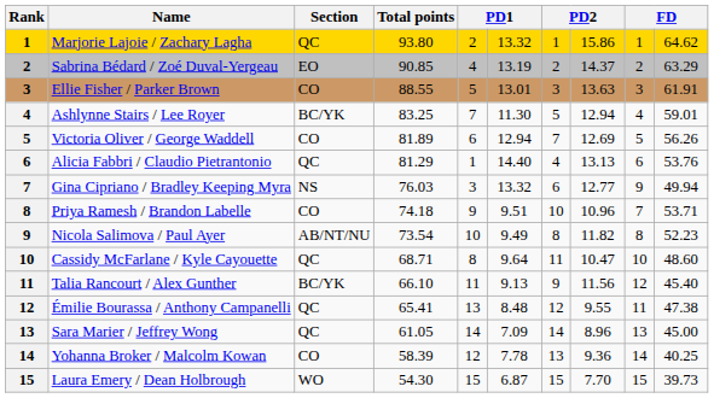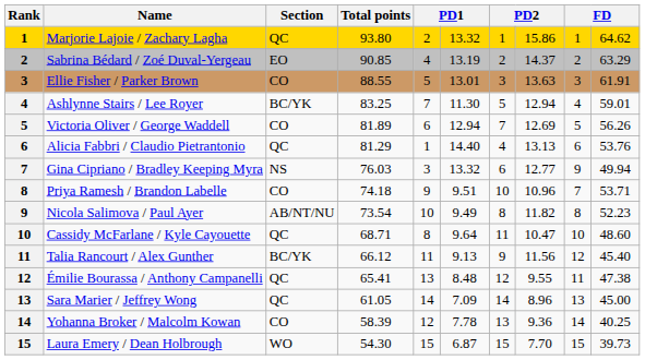 <table class="wikitable sortable">
 <tr>
 <th>Rank</th>
 <th>Name</th>
 <th>Section</th>
 <th>Total points</th>
 <th colspan="2" width="80px"><a href='#'>PD</a>1</th>
 <th colspan="2" width="80px"><a href='#'>PD</a>2</th>
 <th colspan="2" width="80px"><a href='#'>FD</a></th>
 </tr>
 <tr bgcolor="gold">
 <td align="center"><strong>1</strong></td>
 <td><a href='#'>Marjorie Lajoie</a> / <a href='#'>Zachary Lagha</a></td>
 <td>QC</td>
 <td align="center">93.80</td>
 <td align="center">2</td>
 <td align="center">13.32</td>
 <td align="center">1</td>
 <td align="center">15.86</td>
 <td align="center">1</td>
 <td align="center">64.62</td>
 </tr>
 <tr bgcolor="silver">
 <td align="center"><strong>2</strong></td>
 <td><a href='#'>Sabrina Bédard</a> / <a href='#'>Zoé Duval-Yergeau</a></td>
 <td>EO</td>
 <td align="center">90.85</td>
 <td align="center">4</td>
 <td align="center">13.19</td>
 <td align="center">2</td>
 <td align="center">14.37</td>
 <td align="center">2</td>
 <td align="center">63.29</td>
 </tr>
 <tr bgcolor="cc9966">
 <td align="center"><strong>3</strong></td>
 <td><a href='#'>Ellie Fisher</a> / <a href='#'>Parker Brown</a></td>
 <td>CO</td>
 <td align="center">88.55</td>
 <td align="center">5</td>
 <td align="center">13.01</td>
 <td align="center">3</td>
 <td align="center">13.63</td>
 <td align="center">3</td>
 <td align="center">61.91</td>
 </tr>
 <tr>
 <th>4</th>
 <td><a href='#'>Ashlynne Stairs</a> / <a href='#'>Lee Royer</a></td>
 <td>BC/YK</td>
 <td align="center">83.25</td>
 <td align="center">7</td>
 <td align="center">11.30</td>
 <td align="center">5</td>
 <td align="center">12.94</td>
 <td align="center">4</td>
 <td align="center">59.01</td>
 </tr>
 <tr>
 <th>5</th>
 <td><a href='#'>Victoria Oliver</a> / <a href='#'>George Waddell</a></td>
 <td>CO</td>
 <td align="center">81.89</td>
 <td align="center">6</td>
 <td align="center">12.94</td>
 <td align="center">7</td>
 <td align="center">12.69</td>
 <td align="center">5</td>
 <td align="center">56.26</td>
 </tr>
 <tr>
 <th>6</th>
 <td><a href='#'>Alicia Fabbri</a> / <a href='#'>Claudio Pietrantonio</a></td>
 <td>QC</td>
 <td align="center">81.29</td>
 <td align="center">1</td>
 <td align="center">14.40</td>
 <td align="center">4</td>
 <td align="center">13.13</td>
 <td align="center">6</td>
 <td align="center">53.76</td>
 </tr>
 <tr>
 <th>7</th>
 <td><a href='#'>Gina Cipriano</a> / <a href='#'>Bradley Keeping Myra</a></td>
 <td>NS</td>
 <td align="center">76.03</td>
 <td align="center">3</td>
 <td align="center">13.32</td>
 <td align="center">6</td>
 <td align="center">12.77</td>
 <td align="center">9</td>
 <td align="center">49.94</td>
 </tr>
 <tr>
 <th>8</th>
 <td><a href='#'>Priya Ramesh</a> / <a href='#'>Brandon Labelle</a></td>
 <td>CO</td>
 <td align="center">74.18</td>
 <td align="center">9</td>
 <td align="center">9.51</td>
 <td align="center">10</td>
 <td align="center">10.96</td>
 <td align="center">7</td>
 <td align="center">53.71</td>
 </tr>
 <tr>
 <th>9</th>
 <td><a href='#'>Nicola Salimova</a> / <a href='#'>Paul Ayer</a></td>
 <td>AB/NT/NU</td>
 <td align="center">73.54</td>
 <td align="center">10</td>
 <td align="center">9.49</td>
 <td align="center">8</td>
 <td align="center">11.82</td>
 <td align="center">8</td>
 <td align="center">52.23</td>
 </tr>
 <tr>
 <th>10</th>
 <td><a href='#'>Cassidy McFarlane</a> / <a href='#'>Kyle Cayouette</a></td>
 <td>QC</td>
 <td align="center">68.71</td>
 <td align="center">8</td>
 <td align="center">9.64</td>
 <td align="center">11</td>
 <td align="center">10.47</td>
 <td align="center">10</td>
 <td align="center">48.60</td>
 </tr>
 <tr>
 <th>11</th>
 <td><a href='#'>Talia Rancourt</a> / <a href='#'>Alex Gunther</a></td>
 <td>BC/YK</td>
-<td align="center">66.10</td>
+<td align="center">66.12</td>
 <td align="center">11</td>
 <td align="center">9.13</td>
 <td align="center">9</td>
 <td align="center">11.56</td>
 <td align="center">12</td>
 <td align="center">45.40</td>
 </tr>
 <tr>
 <th>12</th>
 <td><a href='#'>Émilie Bourassa</a> / <a href='#'>Anthony Campanelli</a></td>
 <td>QC</td>
 <td align="center">65.41</td>
 <td align="center">13</td>
 <td align="center">8.48</td>
 <td align="center">12</td>
 <td align="center">9.55</td>
 <td align="center">11</td>
 <td align="center">47.38</td>
 </tr>
 <tr>
 <th>13</th>
 <td><a href='#'>Sara Marier</a> / <a href='#'>Jeffrey Wong</a></td>
 <td>QC</td>
 <td align="center">61.05</td>
 <td align="center">14</td>
 <td align="center">7.09</td>
 <td align="center">14</td>
 <td align="center">8.96</td>
 <td align="center">13</td>
 <td align="center">45.00</td>
 </tr>
 <tr>
 <th>14</th>
 <td><a href='#'>Yohanna Broker</a> / <a href='#'>Malcolm Kowan</a></td>
 <td>CO</td>
 <td align="center">58.39</td>
 <td align="center">12</td>
 <td align="center">7.78</td>
 <td align="center">13</td>
 <td align="center">9.36</td>
 <td align="center">14</td>
 <td align="center">40.25</td>
 </tr>
 <tr>
 <th>15</th>
 <td><a href='#'>Laura Emery</a> / <a href='#'>Dean Holbrough</a></td>
 <td>WO</td>
 <td align="center">54.30</td>
 <td align="center">15</td>
 <td align="center">6.87</td>
 <td align="center">15</td>
 <td align="center">7.70</td>
 <td align="center">15</td>
 <td align="center">39.73</td>
 </tr>
 </table>
